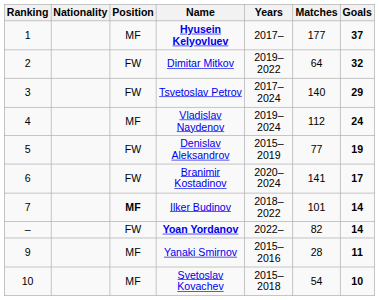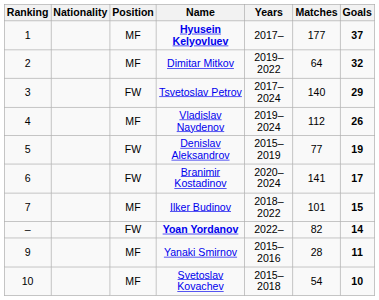 <table class="wikitable sortable" style=text-align:center;width:90%>
 <tr>
 <th>Ranking</th>
 <th>Nationality</th>
 <th>Position</th>
 <th>Name</th>
 <th>Years</th>
 <th>Matches</th>
 <th>Goals</th>
 </tr>
 <tr>
 <td>1</td>
 <td align=left></td>
 <td>MF</td>
 <td><strong><a href='#'>Hyusein Kelyovluev</a></strong></td>
 <td>2017–</td>
 <td>177</td>
 <td><strong>37</strong></td>
 </tr>
 <tr>
 <td>2</td>
 <td align=left></td>
-<td>FW</td>
+<td>MF</td>
 <td><a href='#'>Dimitar Mitkov</a></td>
 <td>2019–2022</td>
 <td>64</td>
 <td><strong>32</strong></td>
 </tr>
 <tr>
 <td>3</td>
 <td align=left></td>
 <td>FW</td>
 <td><a href='#'>Tsvetoslav Petrov</a></td>
 <td>2017–2024</td>
 <td>140</td>
 <td><strong>29</strong></td>
 </tr>
 <tr>
 <td>4</td>
 <td align=left></td>
 <td>MF</td>
 <td><a href='#'>Vladislav Naydenov</a></td>
 <td>2019–2024</td>
 <td>112</td>
-<td><strong>24</strong></td>
+<td><strong>26</strong></td>
 </tr>
 <tr>
 <td>5</td>
 <td align=left></td>
 <td>FW</td>
 <td><a href='#'>Denislav Aleksandrov</a></td>
 <td>2015–2019</td>
 <td>77</td>
 <td><strong>19</strong></td>
 </tr>
 <tr>
 <td>6</td>
 <td align=left></td>
 <td>FW</td>
 <td><a href='#'>Branimir Kostadinov</a></td>
 <td>2020–2024</td>
 <td>141</td>
 <td><strong>17</strong></td>
 </tr>
 <tr>
 <td>7</td>
 <td align=left></td>
-<td><strong>MF</strong></td>
+<td>MF</td>
 <td><a href='#'>Ilker Budinov</a></td>
 <td>2018–2022</td>
 <td>101</td>
-<td><strong>14</strong></td>
+<td><strong>15</strong></td>
 </tr>
 <tr>
 <td>–</td>
 <td align=left></td>
 <td>FW</td>
 <td><strong><a href='#'>Yoan Yordanov</a></strong></td>
 <td>2022–</td>
 <td>82</td>
 <td><strong>14</strong></td>
 </tr>
 <tr>
 <td>9</td>
 <td align=left></td>
 <td>MF</td>
 <td><a href='#'>Yanaki Smirnov</a></td>
 <td>2015–2016</td>
 <td>28</td>
 <td><strong>11</strong></td>
 </tr>
 <tr>
 <td>10</td>
 <td align=left></td>
 <td>MF</td>
 <td><a href='#'>Svetoslav Kovachev</a></td>
 <td>2015–2018</td>
 <td>54</td>
 <td><strong>10</strong></td>
 </tr>
 </table>
